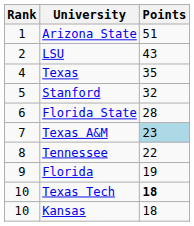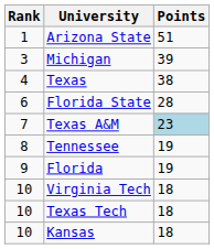 <table class="wikitable sortable" style="text-align:center">
 <tr>
 <th>Rank</th>
 <th>University</th>
 <th>Points</th>
 </tr>
 <tr>
 <td>1</td>
 <td align=left><a href='#'>Arizona State</a></td>
 <td align=left>51</td>
 </tr>
 <tr>
-<td>2</td>
-<td align=left><a href='#'>LSU</a></td>
-<td align=left>43</td>
+<td>3</td>
+<td align=left><a href='#'>Michigan</a></td>
+<td align=left>39</td>
 </tr>
 <tr>
 <td>4</td>
 <td align=left><a href='#'>Texas</a></td>
-<td align=left>35</td>
-</tr>
-<tr>
-<td>5</td>
-<td align=left><a href='#'>Stanford</a></td>
-<td align=left>32</td>
+<td align=left>38</td>
 </tr>
 <tr>
 <td>6</td>
 <td align=left><a href='#'>Florida State</a></td>
 <td align=left>28</td>
 </tr>
 <tr>
 <td>7</td>
 <td align=left><a href='#'>Texas A&M</a></td>
 <td align=left style="background: lightblue;">23</td>
 </tr>
 <tr>
 <td>8</td>
 <td align=left><a href='#'>Tennessee</a></td>
-<td align=left>22</td>
+<td align=left>19</td>
 </tr>
 <tr>
 <td>9</td>
 <td align=left><a href='#'>Florida</a></td>
 <td align=left>19</td>
 </tr>
 <tr>
 <td>10</td>
+<td align=left><a href='#'>Virginia Tech</a></td>
+<td align=left>18</td>
+</tr>
+<tr>
+<td>10</td>
 <td align=left><a href='#'>Texas Tech</a></td>
-<td align=left><strong>18</strong></td>
+<td align=left>18</td>
 </tr>
 <tr>
 <td>10</td>
 <td align=left><a href='#'>Kansas</a></td>
 <td align=left>18</td>
 </tr>
 </table>
